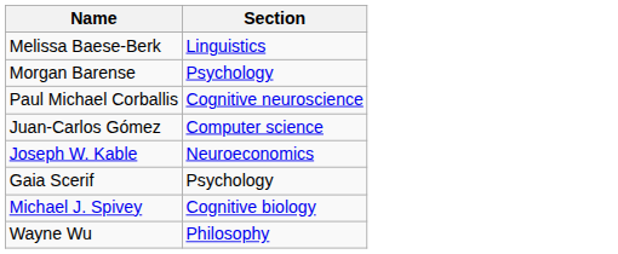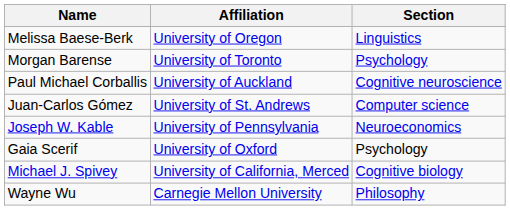 <table class="wikitable">
 <tr>
 <th>Name</th>
+<th>Affiliation</th>
 <th>Section</th>
 </tr>
 <tr>
 <td>Melissa Baese-Berk</td>
+<td><a href='#'>University of Oregon</a></td>
 <td><a href='#'>Linguistics</a></td>
 </tr>
 <tr>
 <td>Morgan Barense</td>
+<td><a href='#'>University of Toronto</a></td>
 <td><a href='#'>Psychology</a></td>
 </tr>
 <tr>
 <td>Paul Michael Corballis</td>
+<td><a href='#'>University of Auckland</a></td>
 <td><a href='#'>Cognitive neuroscience</a></td>
 </tr>
 <tr>
 <td>Juan-Carlos Gómez</td>
+<td><a href='#'>University of St. Andrews</a></td>
 <td><a href='#'>Computer science</a></td>
 </tr>
 <tr>
 <td><a href='#'>Joseph W. Kable</a></td>
+<td><a href='#'>University of Pennsylvania</a></td>
 <td><a href='#'>Neuroeconomics</a></td>
 </tr>
 <tr>
 <td>Gaia Scerif</td>
+<td><a href='#'>University of Oxford</a></td>
 <td>Psychology</td>
 </tr>
 <tr>
 <td><a href='#'>Michael J. Spivey</a></td>
+<td><a href='#'>University of California, Merced</a></td>
 <td><a href='#'>Cognitive biology</a></td>
 </tr>
 <tr>
 <td>Wayne Wu</td>
+<td><a href='#'>Carnegie Mellon University</a></td>
 <td><a href='#'>Philosophy</a></td>
 </tr>
 </table>
